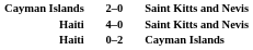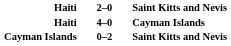 <table width=100% cellspacing=1 style=font-size:90%>
 <tr>
 <th width=120></th>
 <th width=250></th>
 <th width=70></th>
 <th width=250></th>
 <th></th>
 </tr>
 <tr>
 <td align=right></td>
-<td align=right><strong>Cayman Islands</strong></td>
+<td align=right><strong>Haiti</strong></td>
 <td align=center><strong>2–0</strong></td>
 <td><strong>Saint Kitts and Nevis</strong></td>
 </tr>
 <tr>
 <td align=right></td>
 <td align=right><strong>Haiti</strong></td>
 <td align=center><strong>4–0</strong></td>
-<td><strong>Saint Kitts and Nevis</strong></td>
+<td><strong>Cayman Islands</strong></td>
 </tr>
 <tr>
 <td align=right></td>
-<td align=right><strong>Haiti</strong></td>
+<td align=right><strong>Cayman Islands</strong></td>
 <td align=center><strong>0–2</strong></td>
-<td><strong>Cayman Islands</strong></td>
+<td><strong>Saint Kitts and Nevis</strong></td>
 </tr>
 <tr>
 </tr>
 </table>
